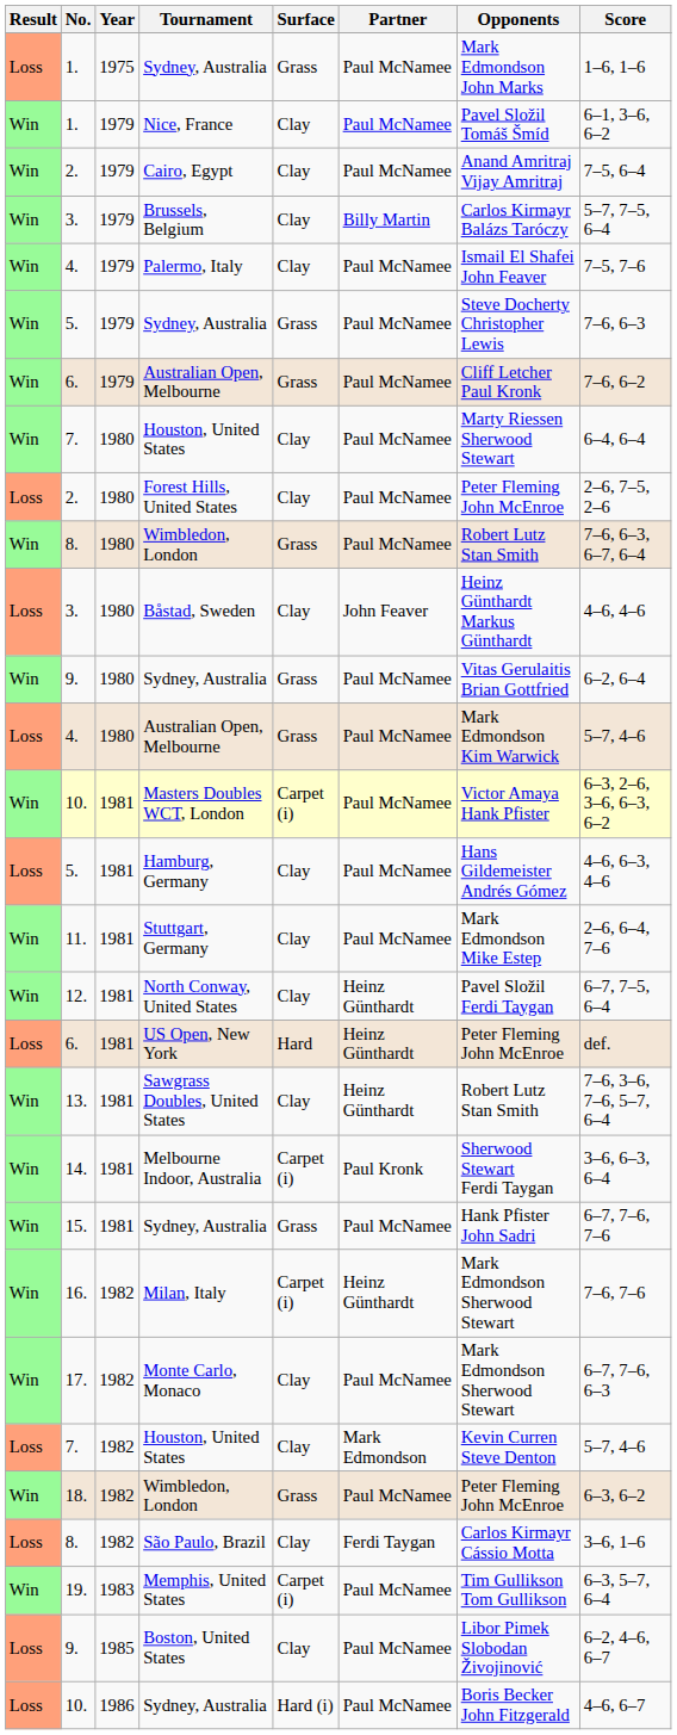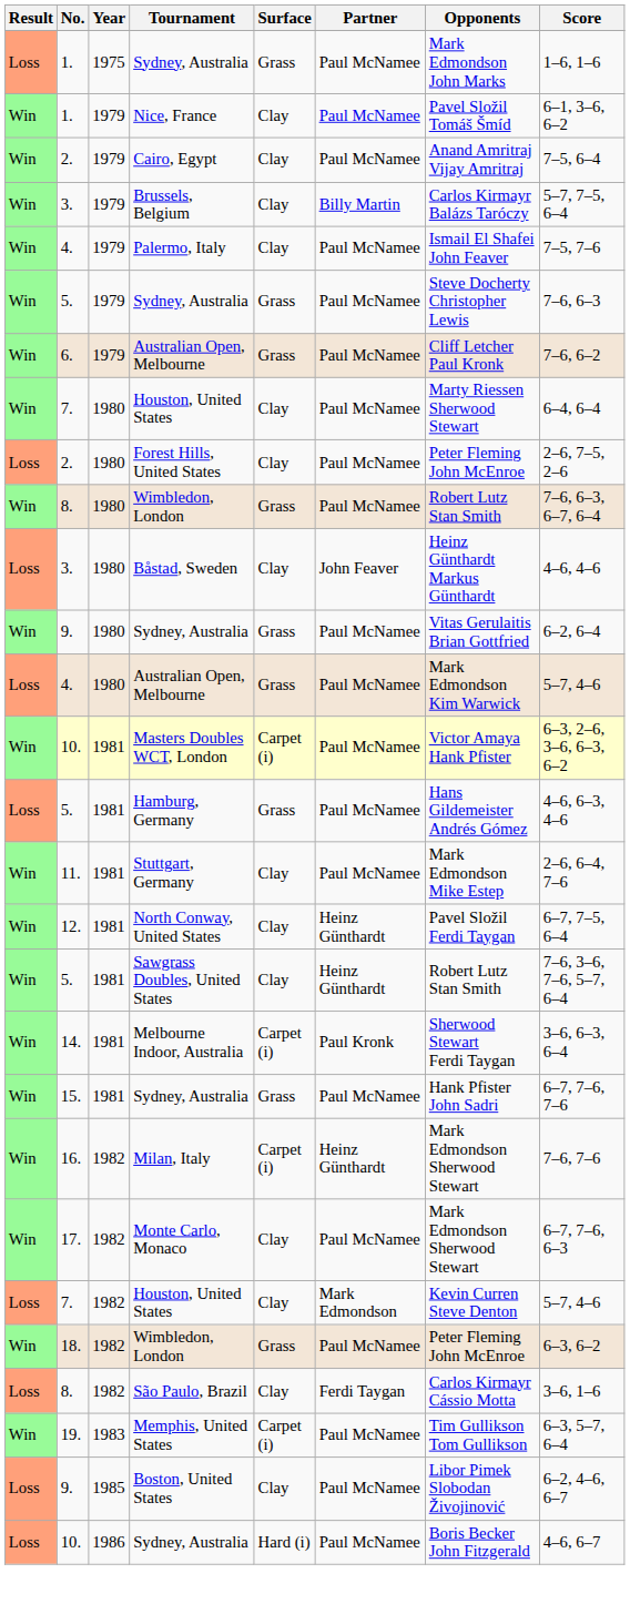 <table class="sortable wikitable">
 <tr>
 <th style="width:40px">Result</th>
 <th style="width:20px" class="unsortable">No.</th>
 <th style="width:35px">Year</th>
 <th style="width:190px">Tournament</th>
 <th style="width:50px">Surface</th>
 <th style="width:160px">Partner</th>
 <th style="width:160px">Opponents</th>
 <th style="width:170px" class="unsortable">Score</th>
 </tr>
 <tr>
 </tr>
 <tr>
 <td style="background:#ffa07a;">Loss</td>
 <td>1.</td>
 <td>1975</td>
 <td><a href='#'>Sydney</a>, Australia</td>
 <td>Grass</td>
 <td> Paul McNamee</td>
 <td> <a href='#'>Mark Edmondson</a> <br>  <a href='#'>John Marks</a></td>
 <td>1–6, 1–6</td>
 </tr>
 <tr>
 <td style="background:#98fb98;">Win</td>
 <td>1.</td>
 <td>1979</td>
 <td><a href='#'>Nice</a>, France</td>
 <td>Clay</td>
 <td> <a href='#'>Paul McNamee</a></td>
 <td> <a href='#'>Pavel Složil</a> <br>  <a href='#'>Tomáš Šmíd</a></td>
 <td>6–1, 3–6, 6–2</td>
 </tr>
 <tr>
 <td style="background:#98fb98;">Win</td>
 <td>2.</td>
 <td>1979</td>
 <td><a href='#'>Cairo</a>, Egypt</td>
 <td>Clay</td>
 <td> Paul McNamee</td>
 <td> <a href='#'>Anand Amritraj</a> <br>  <a href='#'>Vijay Amritraj</a></td>
 <td>7–5, 6–4</td>
 </tr>
 <tr>
 <td style="background:#98fb98;">Win</td>
 <td>3.</td>
 <td>1979</td>
 <td><a href='#'>Brussels</a>, Belgium</td>
 <td>Clay</td>
 <td> <a href='#'>Billy Martin</a></td>
 <td> <a href='#'>Carlos Kirmayr</a> <br>  <a href='#'>Balázs Taróczy</a></td>
 <td>5–7, 7–5, 6–4</td>
 </tr>
 <tr>
 <td style="background:#98fb98;">Win</td>
 <td>4.</td>
 <td>1979</td>
 <td><a href='#'>Palermo</a>, Italy</td>
 <td>Clay</td>
 <td> Paul McNamee</td>
 <td> <a href='#'>Ismail El Shafei</a> <br>  <a href='#'>John Feaver</a></td>
 <td>7–5, 7–6</td>
 </tr>
 <tr>
 <td style="background:#98fb98;">Win</td>
 <td>5.</td>
 <td>1979</td>
 <td><a href='#'>Sydney</a>, Australia</td>
 <td>Grass</td>
 <td> Paul McNamee</td>
 <td> <a href='#'>Steve Docherty</a> <br>  <a href='#'>Christopher Lewis</a></td>
 <td>7–6, 6–3</td>
 </tr>
 <tr style="background:#f3e6d7;">
 <td style="background:#98fb98;">Win</td>
 <td>6.</td>
 <td>1979</td>
 <td><a href='#'>Australian Open</a>, Melbourne</td>
 <td>Grass</td>
 <td> Paul McNamee</td>
 <td> <a href='#'>Cliff Letcher</a> <br>  <a href='#'>Paul Kronk</a></td>
 <td>7–6, 6–2</td>
 </tr>
 <tr>
 <td style="background:#98fb98;">Win</td>
 <td>7.</td>
 <td>1980</td>
 <td><a href='#'>Houston</a>, United States</td>
 <td>Clay</td>
 <td> Paul McNamee</td>
 <td> <a href='#'>Marty Riessen</a> <br>  <a href='#'>Sherwood Stewart</a></td>
 <td>6–4, 6–4</td>
 </tr>
 <tr>
 <td style="background:#ffa07a;">Loss</td>
 <td>2.</td>
 <td>1980</td>
 <td><a href='#'>Forest Hills</a>, United States</td>
 <td>Clay</td>
 <td> Paul McNamee</td>
 <td> <a href='#'>Peter Fleming</a> <br>  <a href='#'>John McEnroe</a></td>
 <td>2–6, 7–5, 2–6</td>
 </tr>
 <tr style="background:#f3e6d7;">
 <td style="background:#98fb98;">Win</td>
 <td>8.</td>
 <td>1980</td>
 <td><a href='#'>Wimbledon</a>, London</td>
 <td>Grass</td>
 <td> Paul McNamee</td>
 <td> <a href='#'>Robert Lutz</a> <br>  <a href='#'>Stan Smith</a></td>
 <td>7–6, 6–3, 6–7, 6–4</td>
 </tr>
 <tr>
 <td style="background:#ffa07a;">Loss</td>
 <td>3.</td>
 <td>1980</td>
 <td><a href='#'>Båstad</a>, Sweden</td>
 <td>Clay</td>
 <td> John Feaver</td>
 <td> <a href='#'>Heinz Günthardt</a> <br>  <a href='#'>Markus Günthardt</a></td>
 <td>4–6, 4–6</td>
 </tr>
 <tr>
 <td style="background:#98fb98;">Win</td>
 <td>9.</td>
 <td>1980</td>
 <td>Sydney, Australia</td>
 <td>Grass</td>
 <td> Paul McNamee</td>
 <td> <a href='#'>Vitas Gerulaitis</a> <br>  <a href='#'>Brian Gottfried</a></td>
 <td>6–2, 6–4</td>
 </tr>
 <tr style="background:#f3e6d7;">
 <td style="background:#ffa07a;">Loss</td>
 <td>4.</td>
 <td>1980</td>
 <td>Australian Open, Melbourne</td>
 <td>Grass</td>
 <td> Paul McNamee</td>
 <td> Mark Edmondson <br>  <a href='#'>Kim Warwick</a></td>
 <td>5–7, 4–6</td>
 </tr>
 <tr style="background:#ffc;">
 <td style="background:#98fb98;">Win</td>
 <td>10.</td>
 <td>1981</td>
 <td><a href='#'>Masters Doubles WCT</a>, London</td>
 <td>Carpet (i)</td>
 <td> Paul McNamee</td>
 <td> <a href='#'>Victor Amaya</a> <br>  <a href='#'>Hank Pfister</a></td>
 <td>6–3, 2–6, 3–6, 6–3, 6–2</td>
 </tr>
 <tr>
 <td style="background:#ffa07a;">Loss</td>
 <td>5.</td>
 <td>1981</td>
 <td><a href='#'>Hamburg</a>, Germany</td>
-<td>Clay</td>
+<td>Grass</td>
 <td> Paul McNamee</td>
 <td> <a href='#'>Hans Gildemeister</a> <br>  <a href='#'>Andrés Gómez</a></td>
 <td>4–6, 6–3, 4–6</td>
 </tr>
 <tr>
 <td style="background:#98fb98;">Win</td>
 <td>11.</td>
 <td>1981</td>
 <td><a href='#'>Stuttgart</a>, Germany</td>
 <td>Clay</td>
 <td> Paul McNamee</td>
 <td> Mark Edmondson <br>  <a href='#'>Mike Estep</a></td>
 <td>2–6, 6–4, 7–6</td>
 </tr>
 <tr>
 <td style="background:#98fb98;">Win</td>
 <td>12.</td>
 <td>1981</td>
 <td><a href='#'>North Conway</a>, United States</td>
 <td>Clay</td>
 <td> Heinz Günthardt</td>
 <td> Pavel Složil <br>  <a href='#'>Ferdi Taygan</a></td>
 <td>6–7, 7–5, 6–4</td>
 </tr>
-<tr style="background:#f3e6d7;">
-<td style="background:#ffa07a;">Loss</td>
-<td>6.</td>
-<td>1981</td>
-<td><a href='#'>US Open</a>, New York</td>
-<td>Hard</td>
-<td> Heinz Günthardt</td>
-<td> Peter Fleming <br>  John McEnroe</td>
-<td>def.</td>
-</tr>
 <tr>
 <td style="background:#98fb98;">Win</td>
-<td>13.</td>
+<td>5.</td>
 <td>1981</td>
 <td><a href='#'>Sawgrass Doubles</a>, United States</td>
 <td>Clay</td>
 <td> Heinz Günthardt</td>
 <td> Robert Lutz <br>  Stan Smith</td>
 <td>7–6, 3–6, 7–6, 5–7, 6–4</td>
 </tr>
 <tr>
 <td style="background:#98fb98;">Win</td>
 <td>14.</td>
 <td>1981</td>
 <td>Melbourne Indoor, Australia</td>
 <td>Carpet (i)</td>
 <td> Paul Kronk</td>
 <td> <a href='#'>Sherwood Stewart</a> <br>  Ferdi Taygan</td>
 <td>3–6, 6–3, 6–4</td>
 </tr>
 <tr>
 <td style="background:#98fb98;">Win</td>
 <td>15.</td>
 <td>1981</td>
 <td>Sydney, Australia</td>
 <td>Grass</td>
 <td> Paul McNamee</td>
 <td> Hank Pfister <br>  <a href='#'>John Sadri</a></td>
 <td>6–7, 7–6, 7–6</td>
 </tr>
 <tr>
 <td style="background:#98fb98;">Win</td>
 <td>16.</td>
 <td>1982</td>
 <td><a href='#'>Milan</a>, Italy</td>
 <td>Carpet (i)</td>
 <td> Heinz Günthardt</td>
 <td> Mark Edmondson <br>  Sherwood Stewart</td>
 <td>7–6, 7–6</td>
 </tr>
 <tr>
 <td style="background:#98fb98;">Win</td>
 <td>17.</td>
 <td>1982</td>
 <td><a href='#'>Monte Carlo</a>, Monaco</td>
 <td>Clay</td>
 <td> Paul McNamee</td>
 <td> Mark Edmondson <br>  Sherwood Stewart</td>
 <td>6–7, 7–6, 6–3</td>
 </tr>
 <tr>
 <td style="background:#ffa07a;">Loss</td>
 <td>7.</td>
 <td>1982</td>
 <td><a href='#'>Houston</a>, United States</td>
 <td>Clay</td>
 <td> Mark Edmondson</td>
 <td> <a href='#'>Kevin Curren</a> <br>  <a href='#'>Steve Denton</a></td>
 <td>5–7, 4–6</td>
 </tr>
 <tr style="background:#f3e6d7;">
 <td style="background:#98fb98;">Win</td>
 <td>18.</td>
 <td>1982</td>
 <td>Wimbledon, London</td>
 <td>Grass</td>
 <td> Paul McNamee</td>
 <td> Peter Fleming <br>  John McEnroe</td>
 <td>6–3, 6–2</td>
 </tr>
 <tr>
 <td style="background:#ffa07a;">Loss</td>
 <td>8.</td>
 <td>1982</td>
 <td><a href='#'>São Paulo</a>, Brazil</td>
 <td>Clay</td>
 <td> Ferdi Taygan</td>
 <td> <a href='#'>Carlos Kirmayr</a> <br>  <a href='#'>Cássio Motta</a></td>
 <td>3–6, 1–6</td>
 </tr>
 <tr>
 <td style="background:#98fb98;">Win</td>
 <td>19.</td>
 <td>1983</td>
 <td><a href='#'>Memphis</a>, United States</td>
 <td>Carpet (i)</td>
 <td> Paul McNamee</td>
 <td> <a href='#'>Tim Gullikson</a> <br>  <a href='#'>Tom Gullikson</a></td>
 <td>6–3, 5–7, 6–4</td>
 </tr>
 <tr>
 <td style="background:#ffa07a;">Loss</td>
 <td>9.</td>
 <td>1985</td>
 <td><a href='#'>Boston</a>, United States</td>
 <td>Clay</td>
 <td> Paul McNamee</td>
 <td> <a href='#'>Libor Pimek</a> <br>  <a href='#'>Slobodan Živojinović</a></td>
 <td>6–2, 4–6, 6–7</td>
 </tr>
 <tr>
 <td style="background:#ffa07a;">Loss</td>
 <td>10.</td>
 <td>1986</td>
 <td>Sydney, Australia</td>
 <td>Hard (i)</td>
 <td> Paul McNamee</td>
 <td> <a href='#'>Boris Becker</a> <br>  <a href='#'>John Fitzgerald</a></td>
 <td>4–6, 6–7</td>
 </tr>
 </table>
